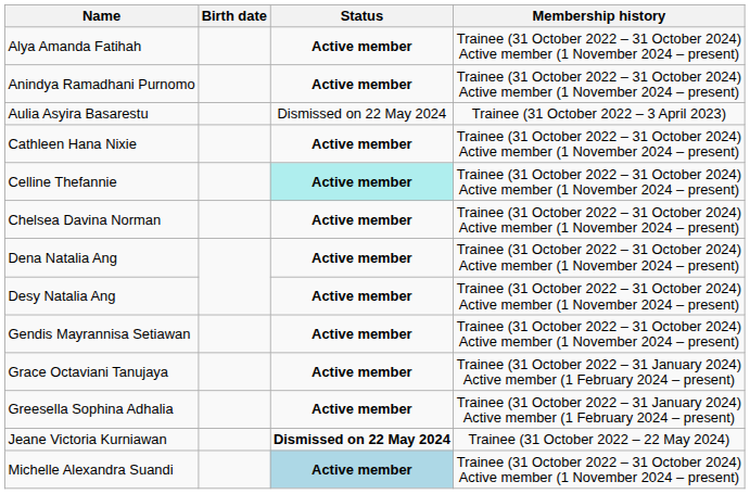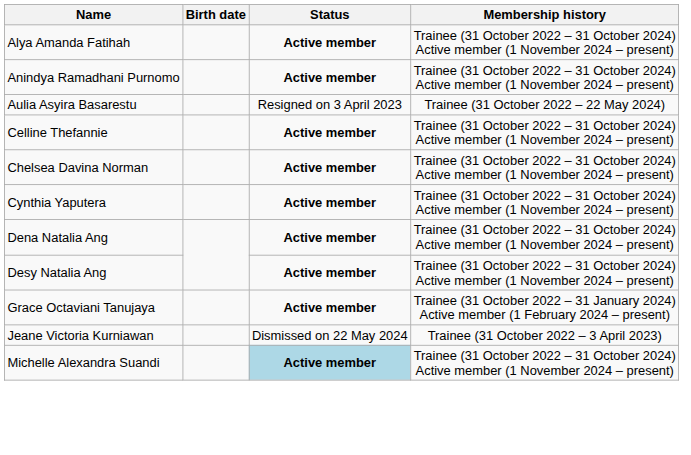 <table class="wikitable sortable" style="font-size:95%;">
 <tr>
 <th>Name</th>
 <th>Birth date</th>
 <th>Status</th>
 <th class="unsortable">Membership history</th>
 </tr>
 <tr>
 <td>Alya Amanda Fatihah</td>
 <td></td>
 <td style="text-align:center;"><strong>Active member</strong></td>
 <td style="text-align:center;">Trainee (31 October 2022 – 31 October 2024)<br>Active member (1 November 2024 – present)</td>
 </tr>
 <tr>
 <td>Anindya Ramadhani Purnomo</td>
 <td></td>
 <td style="text-align:center;"><strong>Active member</strong></td>
 <td style="text-align:center;">Trainee (31 October 2022 – 31 October 2024)<br>Active member (1 November 2024 – present)</td>
 </tr>
 <tr>
 <td>Aulia Asyira Basarestu</td>
 <td></td>
-<td style="text-align:center;">Dismissed on 22 May 2024</td>
-<td style="text-align:center;">Trainee (31 October 2022 – 3 April 2023)</td>
+<td style="text-align:center;">Resigned on 3 April 2023</td>
+<td style="text-align:center;">Trainee (31 October 2022 – 22 May 2024)</td>
 </tr>
 <tr>
-<td>Cathleen Hana Nixie</td>
+<td>Celline Thefannie</td>
 <td></td>
 <td style="text-align:center;"><strong>Active member</strong></td>
 <td style="text-align:center;">Trainee (31 October 2022 – 31 October 2024)<br>Active member (1 November 2024 – present)</td>
 </tr>
 <tr>
-<td>Celline Thefannie</td>
+<td> Chelsea Davina Norman</td>
 <td></td>
-<td style="background: paleturquoise; text-align:center;"><strong>Active member</strong></td>
+<td style="text-align:center;"><strong>Active member</strong></td>
 <td style="text-align:center;">Trainee (31 October 2022 – 31 October 2024)<br>Active member (1 November 2024 – present)</td>
 </tr>
 <tr>
-<td> Chelsea Davina Norman</td>
+<td>Cynthia Yaputera</td>
 <td></td>
 <td style="text-align:center;"><strong>Active member</strong></td>
 <td style="text-align:center;">Trainee (31 October 2022 – 31 October 2024)<br>Active member (1 November 2024 – present)</td>
 </tr>
 <tr>
 <td>Dena Natalia Ang</td>
 <td rowspan=2></td>
 <td style="text-align:center;"><strong>Active member</strong></td>
 <td style="text-align:center;">Trainee (31 October 2022 – 31 October 2024)<br>Active member (1 November 2024 – present)</td>
 </tr>
 <tr>
 <td>Desy Natalia Ang</td>
 <td style="text-align:center;"><strong>Active member</strong></td>
 <td style="text-align:center;">Trainee (31 October 2022 – 31 October 2024)<br>Active member (1 November 2024 – present)</td>
 </tr>
 <tr>
-<td>Gendis Mayrannisa Setiawan</td>
-<td></td>
-<td style="text-align:center;"><strong>Active member</strong></td>
-<td style="text-align:center;">Trainee (31 October 2022 – 31 October 2024)<br>Active member (1 November 2024 – present)</td>
-</tr>
-<tr>
 <td>Grace Octaviani Tanujaya</td>
-<td></td>
-<td style="text-align:center;"><strong>Active member</strong></td>
-<td style="text-align:center;">Trainee (31 October 2022 – 31 January 2024)<br>Active member (1 February 2024 – present)</td>
-</tr>
-<tr>
-<td>Greesella Sophina Adhalia</td>
 <td></td>
 <td style="text-align:center;"><strong>Active member</strong></td>
 <td style="text-align:center;">Trainee (31 October 2022 – 31 January 2024)<br>Active member (1 February 2024 – present)</td>
 </tr>
 <tr>
 <td>Jeane Victoria Kurniawan</td>
 <td></td>
-<td style="text-align:center;"><strong>Dismissed on 22 May 2024</strong></td>
-<td style="text-align:center;">Trainee (31 October 2022 – 22 May 2024)</td>
+<td style="text-align:center;">Dismissed on 22 May 2024</td>
+<td style="text-align:center;">Trainee (31 October 2022 – 3 April 2023)</td>
 </tr>
 <tr>
 <td>Michelle Alexandra Suandi</td>
 <td></td>
 <td style="background: lightblue; text-align:center;"><strong>Active member</strong></td>
 <td style="text-align:center;">Trainee (31 October 2022 – 31 October 2024)<br>Active member (1 November 2024 – present)</td>
 </tr>
 </table>
